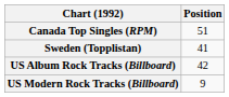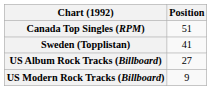 <table class="wikitable sortable plainrowheaders" style="text-align:center">
 <tr>
 <th>Chart (1992)</th>
 <th>Position</th>
 </tr>
 <tr>
 <th scope="row">Canada Top Singles (<em>RPM</em>)</th>
 <td>51</td>
 </tr>
 <tr>
 <th scope="row">Sweden (Topplistan)</th>
 <td>41</td>
 </tr>
 <tr>
 <th scope="row">US Album Rock Tracks (<em>Billboard</em>)</th>
-<td>42</td>
+<td>27</td>
 </tr>
 <tr>
 <th scope="row">US Modern Rock Tracks (<em>Billboard</em>)</th>
 <td>9</td>
 </tr>
 </table>
